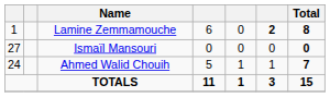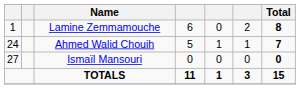 <table class="wikitable sortable alternance"  style="font-size:85%; text-align:center; line-height:14px; width:60%;">
 <tr>
 <th width=15></th>
 <th width=15></th>
 <th width=210>Name</th>
 <th width=40></th>
 <th width=40></th>
 <th width=40></th>
 <th width=40>Total</th>
 </tr>
 <tr>
 <td>1</td>
 <td></td>
 <td><a href='#'>Lamine Zemmamouche</a></td>
 <td>6</td>
 <td>0</td>
-<td><strong>2</strong></td>
+<td>2</td>
 <td><strong>8</strong></td>
+</tr>
+<tr>
+<td>24</td>
+<td></td>
+<td><a href='#'>Ahmed Walid Chouih</a></td>
+<td>5</td>
+<td>1</td>
+<td>1</td>
+<td><strong>7</strong></td>
 </tr>
 <tr>
 <td>27</td>
 <td></td>
 <td><a href='#'>Ismaïl Mansouri</a></td>
 <td>0</td>
 <td>0</td>
 <td>0</td>
 <td><strong>0</strong></td>
-</tr>
-<tr>
-<td>24</td>
-<td></td>
-<td><a href='#'>Ahmed Walid Chouih</a></td>
-<td>5</td>
-<td>1</td>
-<td>1</td>
-<td><strong>7</strong></td>
 </tr>
 <tr>
 <td colspan="2"></td>
 <td><strong>TOTALS</strong></td>
 <td><strong>11</strong></td>
 <td><strong>1</strong></td>
 <td><strong>3</strong></td>
 <td><strong>15</strong></td>
 </tr>
 <tr>
 </tr>
 </table>
